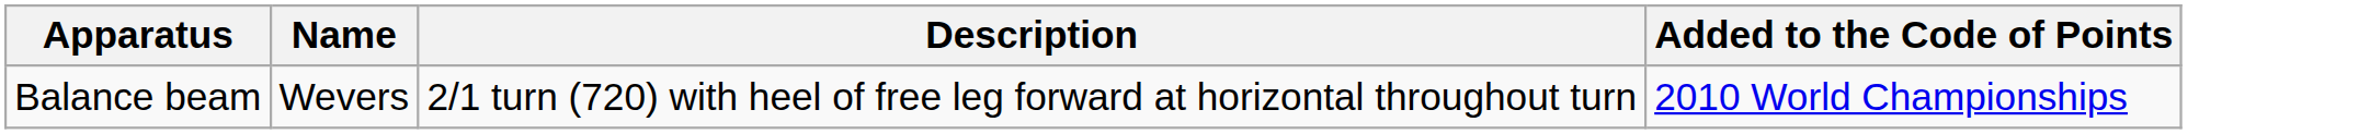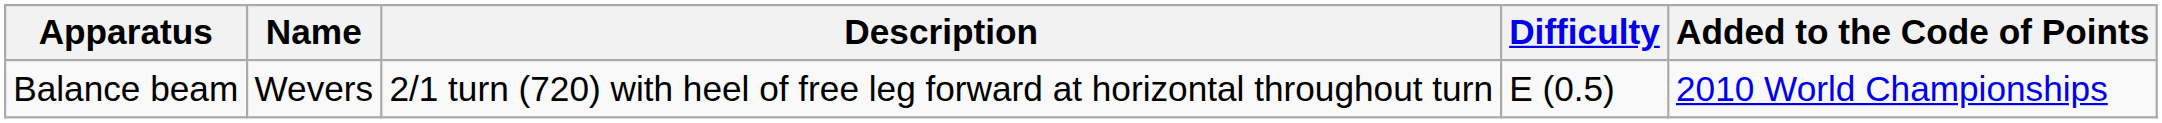 <table class="wikitable">
 <tr>
 <th>Apparatus</th>
 <th>Name</th>
 <th>Description</th>
+<th><a href='#'>Difficulty</a></th>
 <th>Added to the Code of Points</th>
 </tr>
 <tr>
 <td>Balance beam</td>
 <td>Wevers</td>
 <td>2/1 turn (720) with heel of free leg forward at horizontal throughout turn</td>
+<td>E (0.5)</td>
 <td><a href='#'>2010 World Championships</a></td>
 </tr>
 </table>
